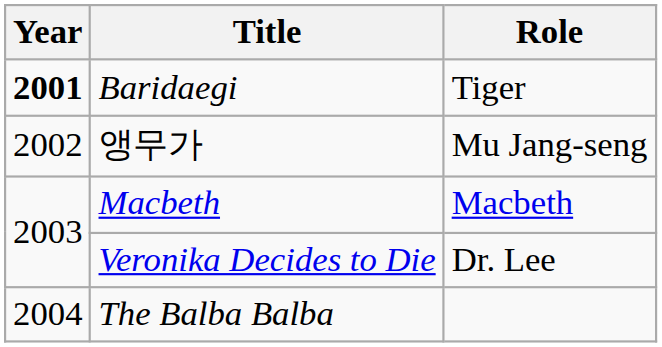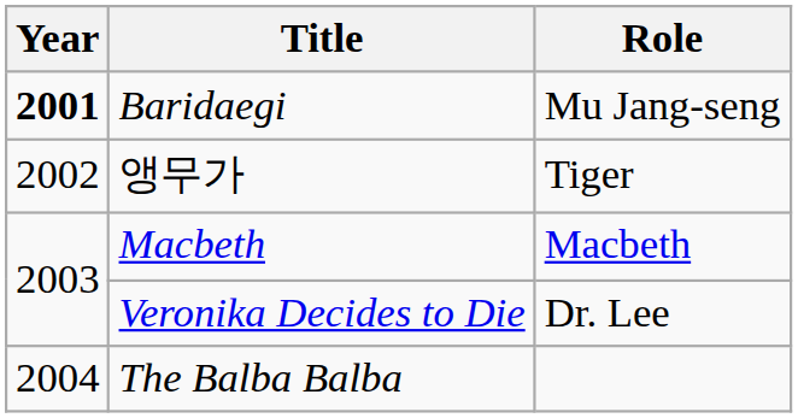 <table class="wikitable sortable">
 <tr>
 <th>Year</th>
 <th>Title</th>
 <th>Role</th>
 </tr>
 <tr>
 <td><strong>2001</strong></td>
 <td><em>Baridaegi</em></td>
-<td>Tiger</td>
+<td>Mu Jang-seng</td>
 </tr>
 <tr>
 <td>2002</td>
 <td>앵무가</td>
-<td>Mu Jang-seng</td>
+<td>Tiger</td>
 </tr>
 <tr>
 <td rowspan=2>2003</td>
 <td><em><a href='#'>Macbeth</a></em></td>
 <td><a href='#'>Macbeth</a></td>
 </tr>
 <tr>
 <td><em><a href='#'>Veronika Decides to Die</a></em></td>
 <td>Dr. Lee</td>
 </tr>
 <tr>
 <td>2004</td>
 <td><em>The Balba Balba</em></td>
 <td></td>
 </tr>
 </table>
